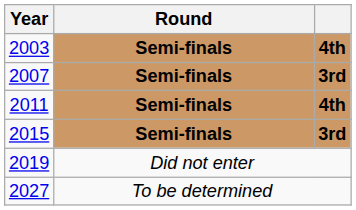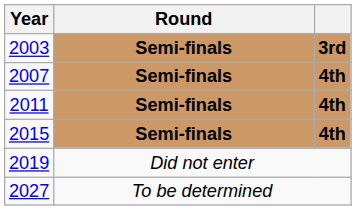 <table class="wikitable" style="text-align: center; font-size:90%">
 <tr>
 <th>Year</th>
 <th style="width:200px">Round</th>
 <th></th>
 </tr>
 <tr>
 <td><a href='#'>2003</a></td>
 <td bgcolor="cc9966"><strong>Semi-finals</strong></td>
-<td bgcolor="cc9966"><strong>4th</strong></td>
+<td bgcolor="cc9966"><strong>3rd</strong></td>
 </tr>
 <tr>
 <td><a href='#'>2007</a></td>
 <td bgcolor="cc9966"><strong>Semi-finals</strong></td>
-<td bgcolor="cc9966"><strong>3rd</strong></td>
+<td bgcolor="cc9966"><strong>4th</strong></td>
 </tr>
 <tr>
 <td><a href='#'>2011</a></td>
 <td bgcolor="cc9966"><strong>Semi-finals</strong></td>
 <td bgcolor="cc9966"><strong>4th</strong></td>
 </tr>
 <tr>
 <td><a href='#'>2015</a></td>
 <td bgcolor="cc9966"><strong>Semi-finals</strong></td>
-<td bgcolor="cc9966"><strong>3rd</strong></td>
+<td bgcolor="cc9966"><strong>4th</strong></td>
 </tr>
 <tr>
 <td><a href='#'>2019</a></td>
 <td colspan="2"><em>Did not enter</em></td>
 </tr>
 <tr>
 <td><a href='#'>2027</a></td>
 <td colspan="2"><em>To be determined</em></td>
 </tr>
 </table>
